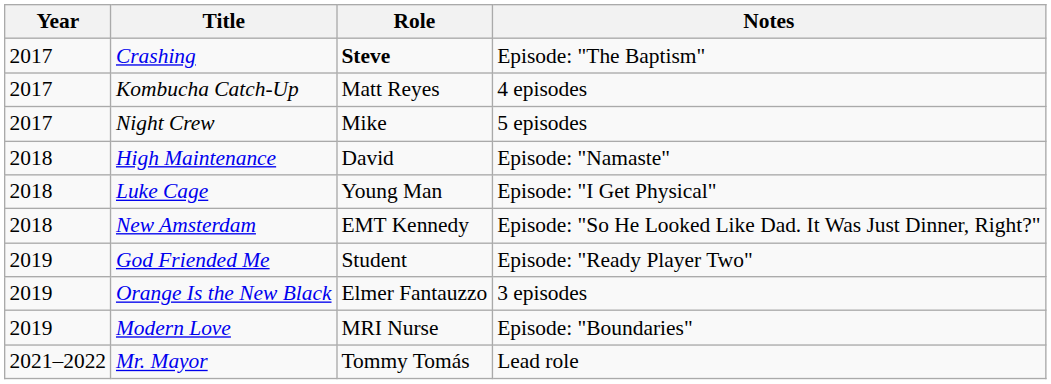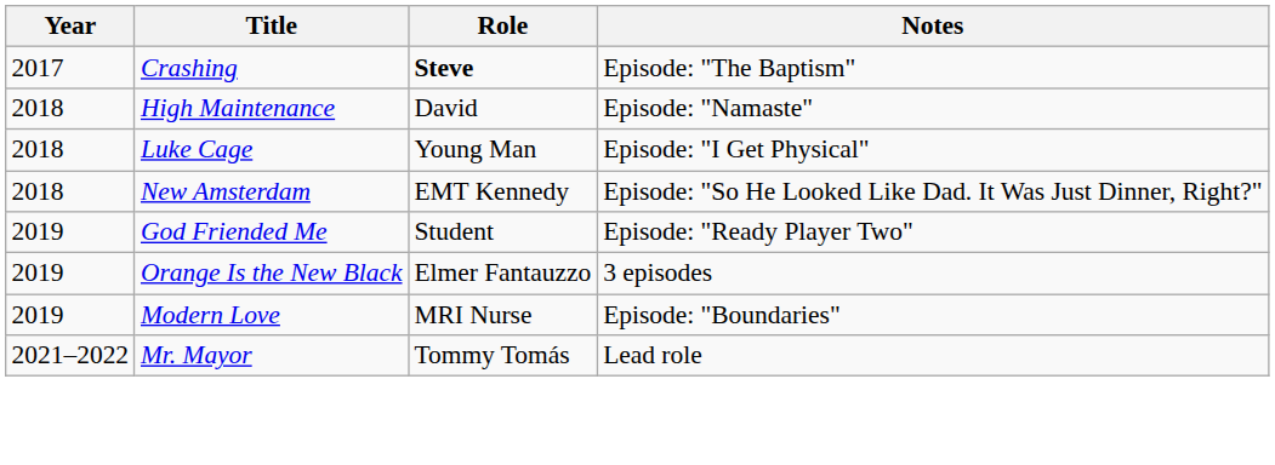 <table class="wikitable">
 <tr>
 <th>Year</th>
 <th>Title</th>
 <th>Role</th>
 <th>Notes</th>
 </tr>
 <tr>
 <td>2017</td>
 <td><a href='#'><em>Crashing</em></a></td>
 <td><strong>Steve</strong></td>
 <td>Episode: "The Baptism"</td>
-</tr>
-<tr>
-<td>2017</td>
-<td><em>Kombucha Catch-Up</em></td>
-<td>Matt Reyes</td>
-<td>4 episodes</td>
-</tr>
-<tr>
-<td>2017</td>
-<td><em>Night Crew</em></td>
-<td>Mike</td>
-<td>5 episodes</td>
 </tr>
 <tr>
 <td>2018</td>
 <td><em><a href='#'>High Maintenance</a></em></td>
 <td>David</td>
 <td>Episode: "Namaste"</td>
 </tr>
 <tr>
 <td>2018</td>
 <td><a href='#'><em>Luke Cage</em></a></td>
 <td>Young Man</td>
 <td>Episode: "I Get Physical"</td>
 </tr>
 <tr>
 <td>2018</td>
 <td><a href='#'><em>New Amsterdam</em></a></td>
 <td>EMT Kennedy</td>
 <td>Episode: "So He Looked Like Dad. It Was Just Dinner, Right?"</td>
 </tr>
 <tr>
 <td>2019</td>
 <td><em><a href='#'>God Friended Me</a></em></td>
 <td>Student</td>
 <td>Episode: "Ready Player Two"</td>
 </tr>
 <tr>
 <td>2019</td>
 <td><em><a href='#'>Orange Is the New Black</a></em></td>
 <td>Elmer Fantauzzo</td>
 <td>3 episodes</td>
 </tr>
 <tr>
 <td>2019</td>
 <td><a href='#'><em>Modern Love</em></a></td>
 <td>MRI Nurse</td>
 <td>Episode: "Boundaries"</td>
 </tr>
 <tr>
 <td>2021–2022</td>
 <td><em><a href='#'>Mr. Mayor</a></em></td>
 <td>Tommy Tomás</td>
 <td>Lead role</td>
 </tr>
 </table>
